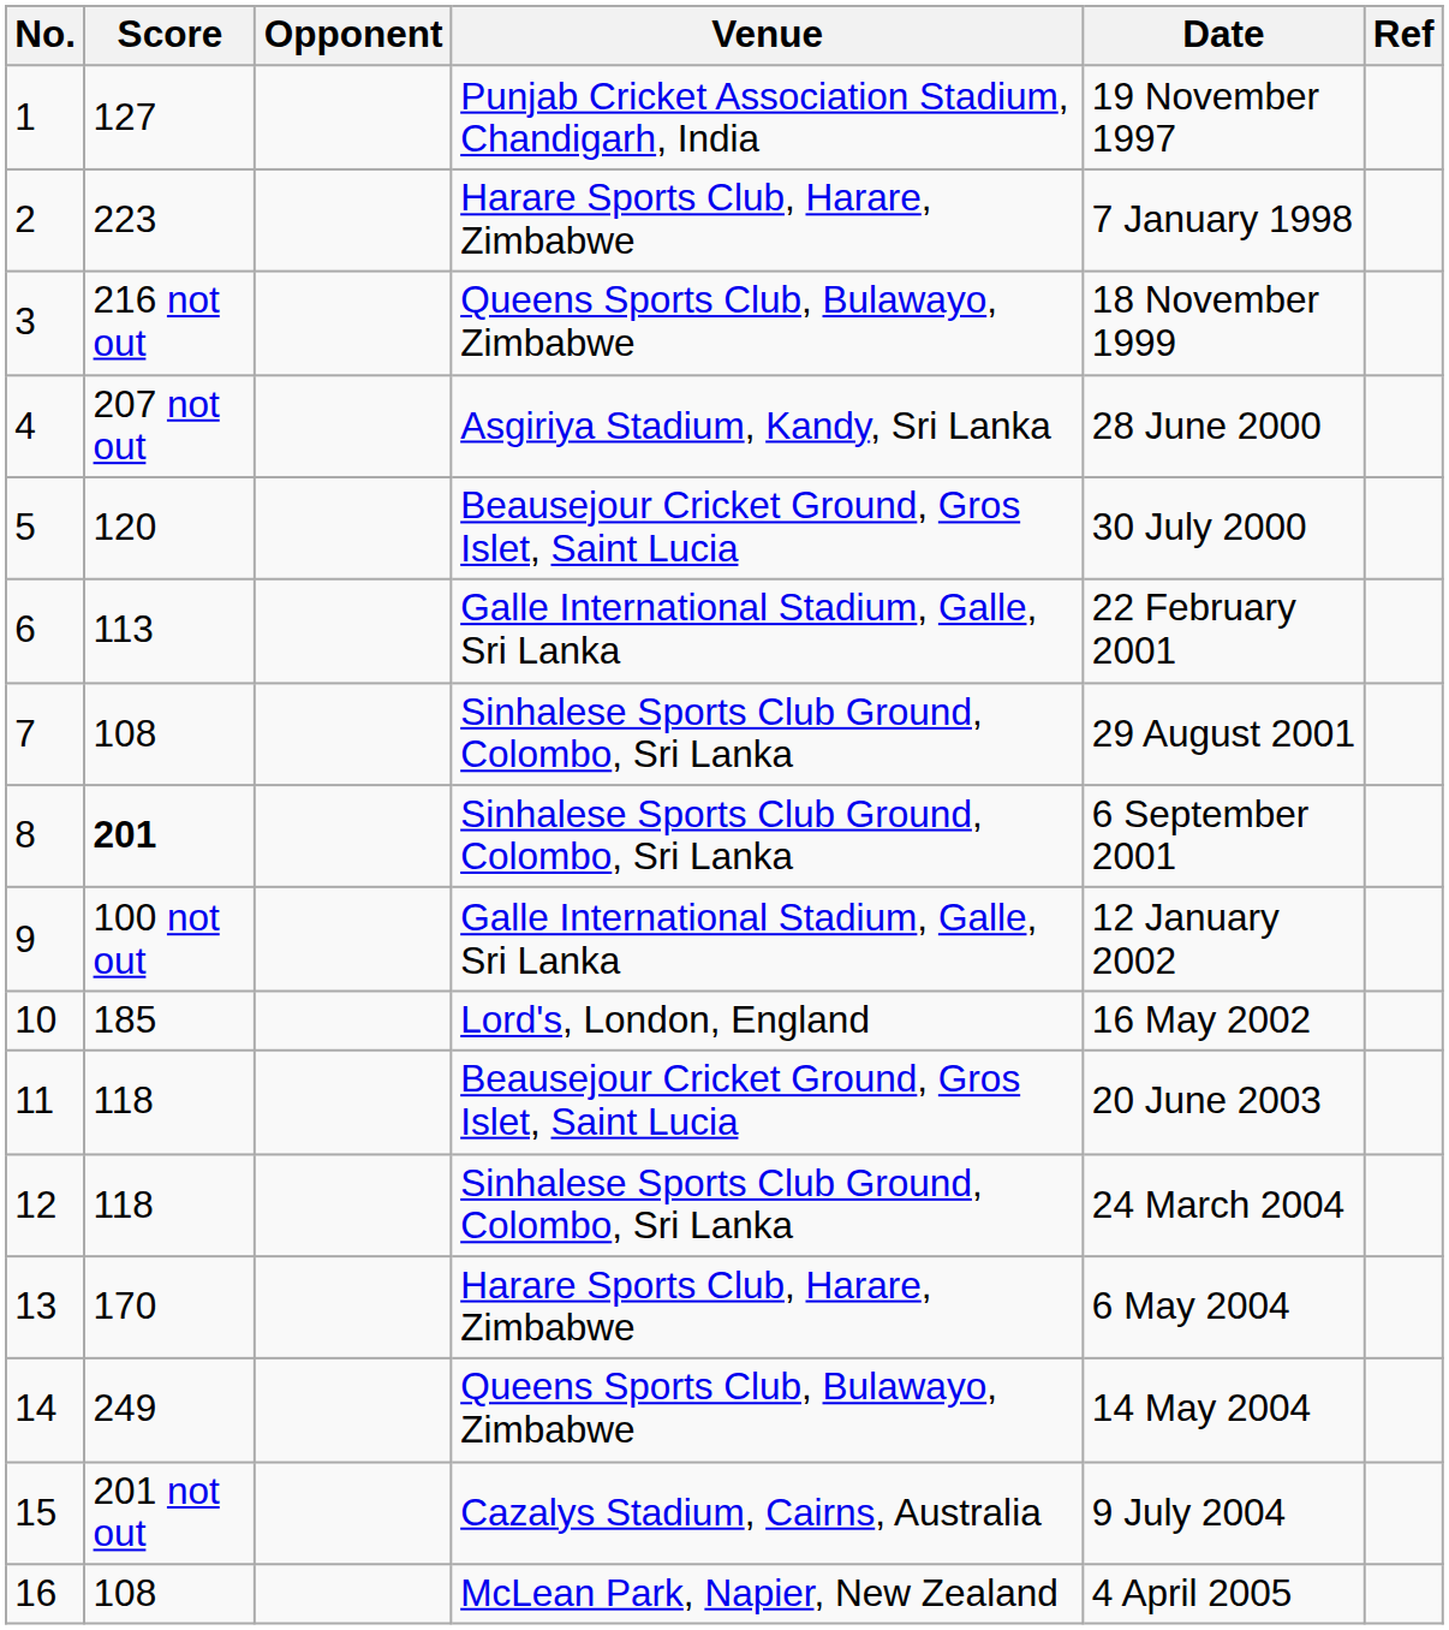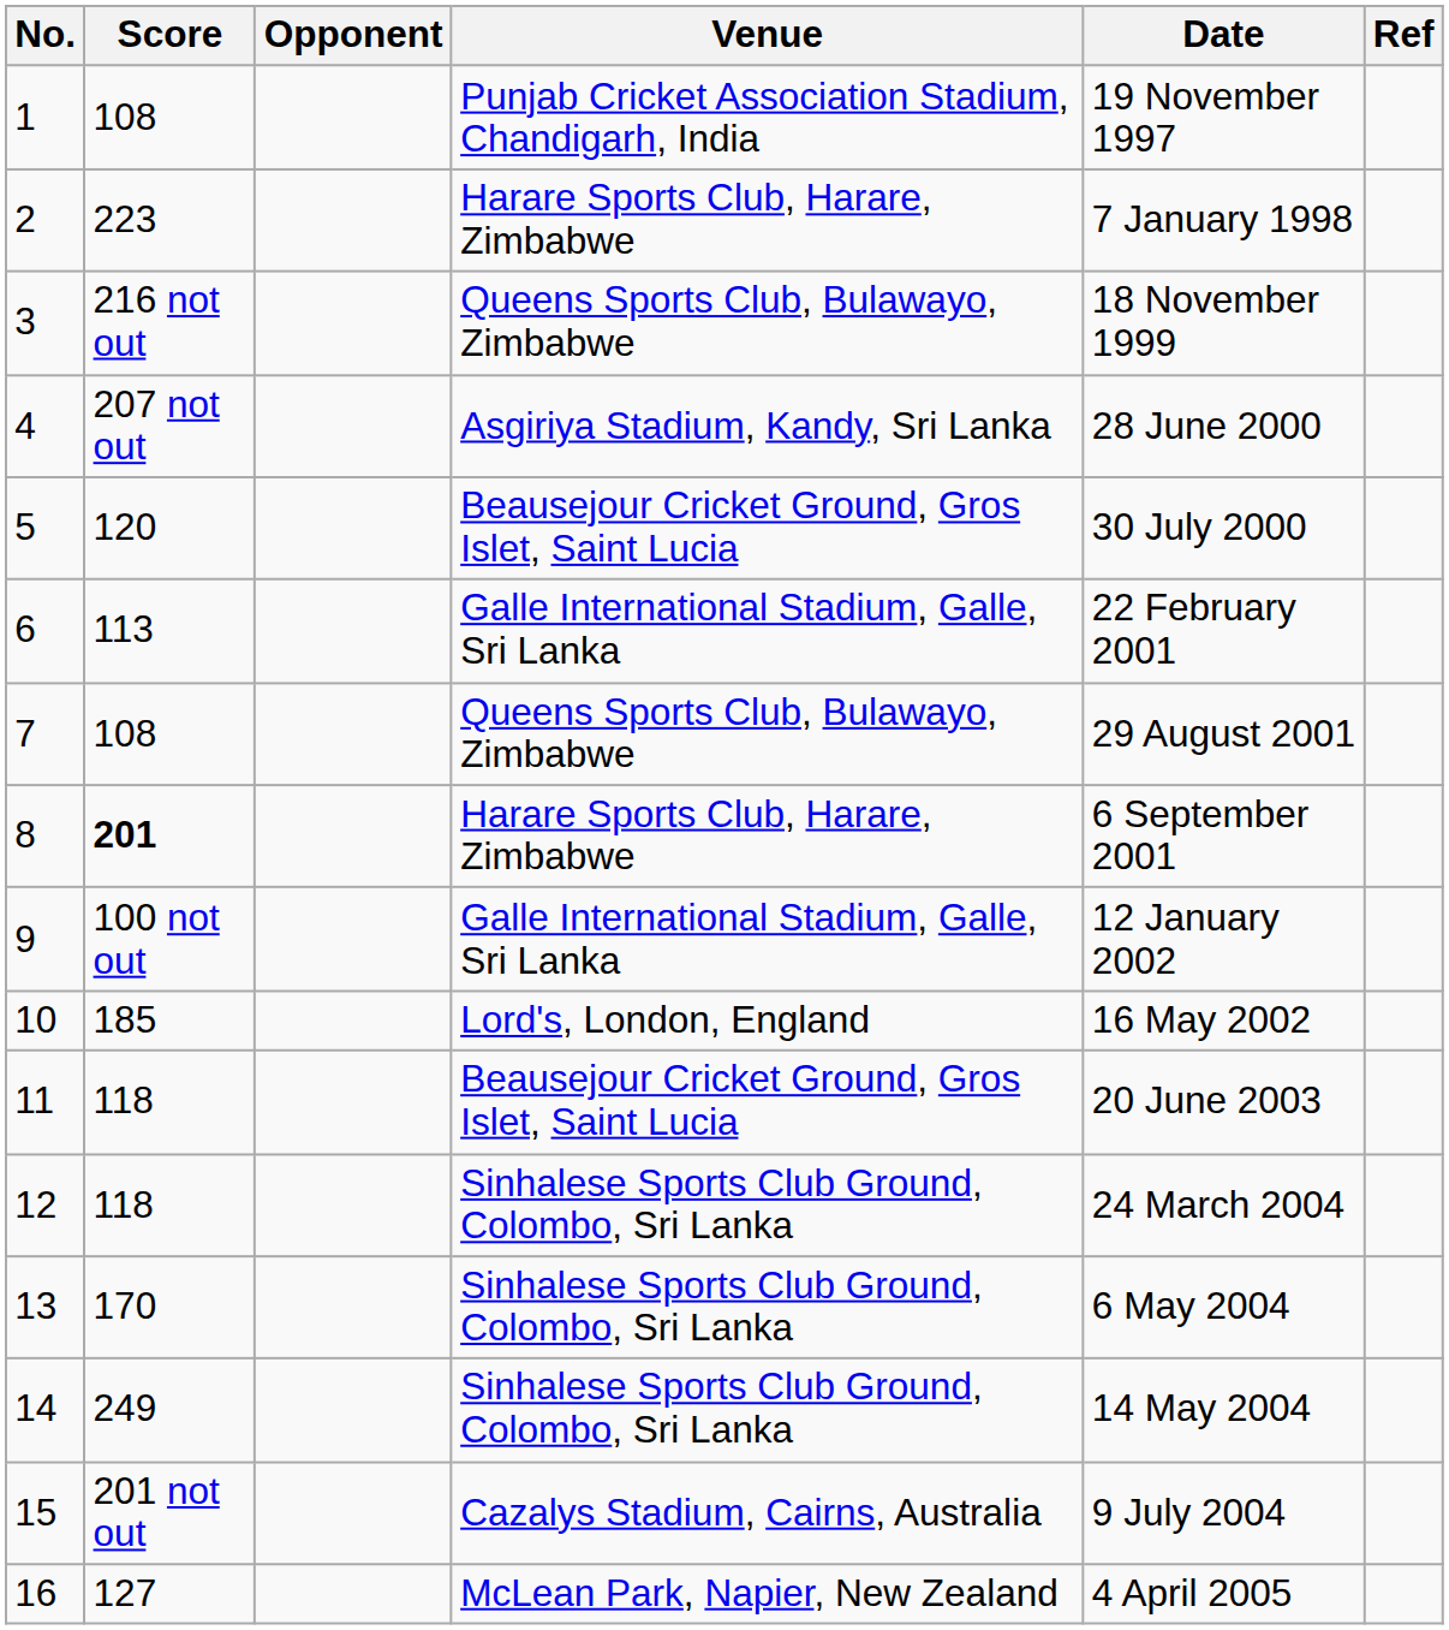 <table class="wikitable">
 <tr>
 <th>No.</th>
 <th>Score</th>
 <th>Opponent</th>
 <th>Venue</th>
 <th>Date</th>
 <th>Ref</th>
 </tr>
 <tr>
 <td>1</td>
-<td>127</td>
+<td>108</td>
 <td></td>
 <td><a href='#'>Punjab Cricket Association Stadium</a>, <a href='#'>Chandigarh</a>, India</td>
 <td>19 November 1997</td>
 <td></td>
 </tr>
 <tr>
 <td>2</td>
 <td>223</td>
 <td></td>
 <td><a href='#'>Harare Sports Club</a>, <a href='#'>Harare</a>, Zimbabwe</td>
 <td>7 January 1998</td>
 <td></td>
 </tr>
 <tr>
 <td>3</td>
 <td>216 <a href='#'>not out</a></td>
 <td></td>
 <td><a href='#'>Queens Sports Club</a>, <a href='#'>Bulawayo</a>, Zimbabwe</td>
 <td>18 November 1999</td>
 <td></td>
 </tr>
 <tr>
 <td>4</td>
 <td>207 <a href='#'>not out</a></td>
 <td></td>
 <td><a href='#'>Asgiriya Stadium</a>, <a href='#'>Kandy</a>, Sri Lanka</td>
 <td>28 June 2000</td>
 <td></td>
 </tr>
 <tr>
 <td>5</td>
 <td>120</td>
 <td></td>
 <td><a href='#'>Beausejour Cricket Ground</a>, <a href='#'>Gros Islet</a>, <a href='#'>Saint Lucia</a></td>
 <td>30 July 2000</td>
 <td></td>
 </tr>
 <tr>
 <td>6</td>
 <td>113</td>
 <td></td>
 <td><a href='#'>Galle International Stadium</a>, <a href='#'>Galle</a>, Sri Lanka</td>
 <td>22 February 2001</td>
 <td></td>
 </tr>
 <tr>
 <td>7</td>
 <td>108</td>
 <td></td>
-<td><a href='#'>Sinhalese Sports Club Ground</a>, <a href='#'>Colombo</a>, Sri Lanka</td>
+<td><a href='#'>Queens Sports Club</a>, <a href='#'>Bulawayo</a>, Zimbabwe</td>
 <td>29 August 2001</td>
 <td></td>
 </tr>
 <tr>
 <td>8</td>
 <td><strong>201</strong></td>
 <td></td>
-<td><a href='#'>Sinhalese Sports Club Ground</a>, <a href='#'>Colombo</a>, Sri Lanka</td>
+<td><a href='#'>Harare Sports Club</a>, <a href='#'>Harare</a>, Zimbabwe</td>
 <td>6 September 2001</td>
 <td></td>
 </tr>
 <tr>
 <td>9</td>
 <td>100 <a href='#'>not out</a></td>
 <td></td>
 <td><a href='#'>Galle International Stadium</a>, <a href='#'>Galle</a>, Sri Lanka</td>
 <td>12 January 2002</td>
 <td></td>
 </tr>
 <tr>
 <td>10</td>
 <td>185</td>
 <td></td>
 <td><a href='#'>Lord's</a>, London, England</td>
 <td>16 May 2002</td>
 <td></td>
 </tr>
 <tr>
 <td>11</td>
 <td>118</td>
 <td></td>
 <td><a href='#'>Beausejour Cricket Ground</a>, <a href='#'>Gros Islet</a>, <a href='#'>Saint Lucia</a></td>
 <td>20 June 2003</td>
 <td></td>
 </tr>
 <tr>
 <td>12</td>
 <td>118</td>
 <td></td>
 <td><a href='#'>Sinhalese Sports Club Ground</a>, <a href='#'>Colombo</a>, Sri Lanka</td>
 <td>24 March 2004</td>
 <td></td>
 </tr>
 <tr>
 <td>13</td>
 <td>170</td>
 <td></td>
-<td><a href='#'>Harare Sports Club</a>, <a href='#'>Harare</a>, Zimbabwe</td>
+<td><a href='#'>Sinhalese Sports Club Ground</a>, <a href='#'>Colombo</a>, Sri Lanka</td>
 <td>6 May 2004</td>
 <td></td>
 </tr>
 <tr>
 <td>14</td>
 <td>249</td>
 <td></td>
-<td><a href='#'>Queens Sports Club</a>, <a href='#'>Bulawayo</a>, Zimbabwe</td>
+<td><a href='#'>Sinhalese Sports Club Ground</a>, <a href='#'>Colombo</a>, Sri Lanka</td>
 <td>14 May 2004</td>
 <td></td>
 </tr>
 <tr>
 <td>15</td>
 <td>201 <a href='#'>not out</a></td>
 <td></td>
 <td><a href='#'>Cazalys Stadium</a>, <a href='#'>Cairns</a>, Australia</td>
 <td>9 July 2004</td>
 <td></td>
 </tr>
 <tr>
 <td>16</td>
-<td>108</td>
+<td>127</td>
 <td></td>
 <td><a href='#'>McLean Park</a>, <a href='#'>Napier</a>, New Zealand</td>
 <td>4 April 2005</td>
 <td></td>
 </tr>
 </table>
